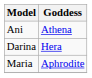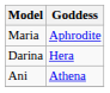 <table class="wikitable">
 <tr>
 <th>Model</th>
 <th>Goddess</th>
 </tr>
 <tr>
-<td>Ani</td>
-<td><a href='#'>Athena</a></td>
+<td>Maria</td>
+<td><a href='#'>Aphrodite</a></td>
 </tr>
 <tr>
 <td>Darina</td>
 <td><a href='#'>Hera</a></td>
 </tr>
 <tr>
-<td>Maria</td>
-<td><a href='#'>Aphrodite</a></td>
+<td>Ani</td>
+<td><a href='#'>Athena</a></td>
 </tr>
 <tr>
 </tr>
 </table>
